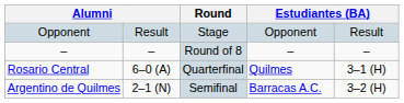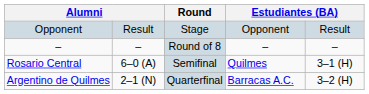 <table class="wikitable" style="text-align:center;">
 <tr>
 <th colspan=3 width=200px><a href='#'>Alumni</a></th>
 <th>Round</th>
 <th colspan=3 width=200px><a href='#'>Estudiantes (BA)</a></th>
 </tr>
 <tr bgcolor= #CFDBE2>
 <td>Opponent</td>
 <td colspan=2 width= 70px>Result</td>
 <td>Stage</td>
 <td>Opponent</td>
 <td colspan=2 width= 70px>Result</td>
 </tr>
 <tr>
 <td align=center>–</td>
 <td colspan=2>–</td>
 <td bgcolor= #CFDBE2>Round of 8</td>
 <td align=center>–</td>
 <td colspan=2>–</td>
 </tr>
 <tr>
 <td align=left><a href='#'>Rosario Central</a></td>
 <td colspan=2>6–0 (A)</td>
-<td bgcolor= #CFDBE2>Quarterfinal</td>
+<td bgcolor= #CFDBE2>Semifinal</td>
 <td align=left><a href='#'>Quilmes</a></td>
 <td colspan=2>3–1 (H)</td>
 </tr>
 <tr>
 <td align=left><a href='#'>Argentino de Quilmes</a></td>
 <td colspan=2>2–1 (N)</td>
-<td bgcolor= #CFDBE2>Semifinal</td>
+<td bgcolor= #CFDBE2>Quarterfinal</td>
 <td align=left><a href='#'>Barracas A.C.</a></td>
 <td colspan=2>3–2 (H)</td>
 </tr>
 </table>
